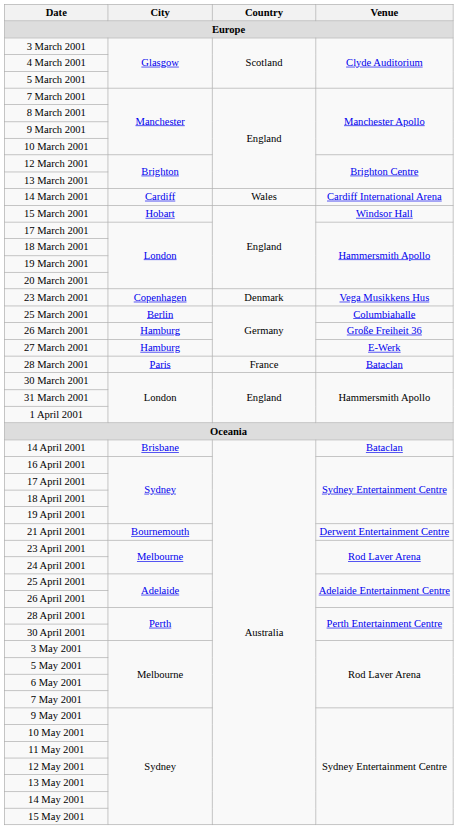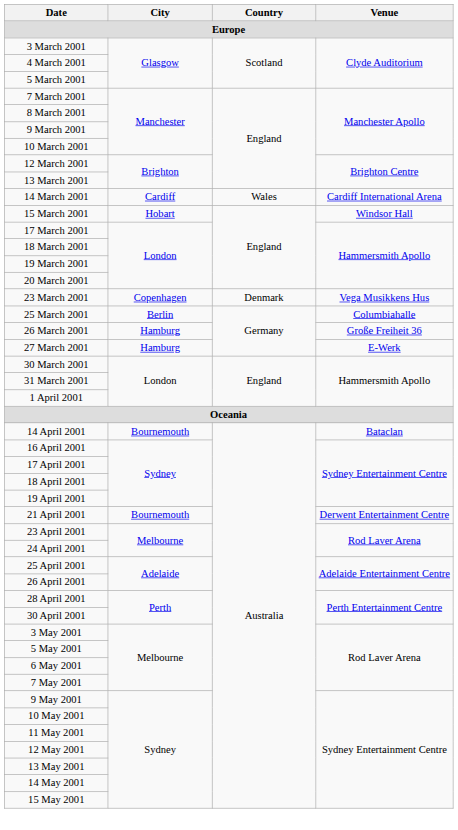 <table class="wikitable" style="text-align:center;">
 <tr>
 <th width="150">Date</th>
 <th width="150">City</th>
 <th width="150">Country</th>
 <th width="200">Venue</th>
 </tr>
 <tr bgcolor="#DDDDDD">
 <td colspan=4><strong>Europe</strong></td>
 </tr>
 <tr>
 <td>3 March 2001</td>
 <td rowspan="3"><a href='#'>Glasgow</a></td>
 <td rowspan="3">Scotland</td>
 <td rowspan="3"><a href='#'>Clyde Auditorium</a></td>
 </tr>
 <tr>
 <td>4 March 2001</td>
 </tr>
 <tr>
 <td>5 March 2001</td>
 </tr>
 <tr>
 <td>7 March 2001</td>
 <td rowspan="4"><a href='#'>Manchester</a></td>
 <td rowspan="6">England</td>
 <td rowspan="4"><a href='#'>Manchester Apollo</a></td>
 </tr>
 <tr>
 <td>8 March 2001</td>
 </tr>
 <tr>
 <td>9 March 2001</td>
 </tr>
 <tr>
 <td>10 March 2001</td>
 </tr>
 <tr>
 <td>12 March 2001</td>
 <td rowspan="2"><a href='#'>Brighton</a></td>
 <td rowspan="2"><a href='#'>Brighton Centre</a></td>
 </tr>
 <tr>
 <td>13 March 2001</td>
 </tr>
 <tr>
 <td>14 March 2001</td>
 <td><a href='#'>Cardiff</a></td>
 <td>Wales</td>
 <td><a href='#'>Cardiff International Arena</a></td>
 </tr>
 <tr>
 <td>15 March 2001</td>
 <td><a href='#'>Hobart</a></td>
 <td rowspan="5">England</td>
 <td><a href='#'>Windsor Hall</a></td>
 </tr>
 <tr>
 <td>17 March 2001</td>
 <td rowspan="4"><a href='#'>London</a></td>
 <td rowspan="4"><a href='#'>Hammersmith Apollo</a></td>
 </tr>
 <tr>
 <td>18 March 2001</td>
 </tr>
 <tr>
 <td>19 March 2001</td>
 </tr>
 <tr>
 <td>20 March 2001</td>
 </tr>
 <tr>
 <td>23 March 2001</td>
 <td><a href='#'>Copenhagen</a></td>
 <td>Denmark</td>
 <td><a href='#'>Vega Musikkens Hus</a></td>
 </tr>
 <tr>
 <td>25 March 2001</td>
 <td><a href='#'>Berlin</a></td>
 <td rowspan="3">Germany</td>
 <td><a href='#'>Columbiahalle</a></td>
 </tr>
 <tr>
 <td>26 March 2001</td>
 <td><a href='#'>Hamburg</a></td>
 <td><a href='#'>Große Freiheit 36</a></td>
 </tr>
 <tr>
 <td>27 March 2001</td>
 <td><a href='#'>Hamburg</a></td>
 <td><a href='#'>E-Werk</a></td>
 </tr>
 <tr>
-<td>28 March 2001</td>
-<td><a href='#'>Paris</a></td>
-<td>France</td>
-<td><a href='#'>Bataclan</a></td>
-</tr>
-<tr>
 <td>30 March 2001</td>
 <td rowspan="3">London</td>
 <td rowspan="3">England</td>
 <td rowspan="3">Hammersmith Apollo</td>
 </tr>
 <tr>
 <td>31 March 2001</td>
 </tr>
 <tr>
 <td>1 April 2001</td>
 </tr>
 <tr bgcolor="#DDDDDD">
 <td colspan=4><strong>Oceania</strong></td>
 </tr>
 <tr>
 <td>14 April 2001</td>
-<td><a href='#'>Brisbane</a></td>
+<td><a href='#'>Bournemouth</a></td>
 <td rowspan="23">Australia</td>
 <td><a href='#'>Bataclan</a></td>
 </tr>
 <tr>
 <td>16 April 2001</td>
 <td rowspan="4"><a href='#'>Sydney</a></td>
 <td rowspan="4"><a href='#'>Sydney Entertainment Centre</a></td>
 </tr>
 <tr>
 <td>17 April 2001</td>
 </tr>
 <tr>
 <td>18 April 2001</td>
 </tr>
 <tr>
 <td>19 April 2001</td>
 </tr>
 <tr>
 <td>21 April 2001</td>
 <td><a href='#'>Bournemouth</a></td>
 <td><a href='#'>Derwent Entertainment Centre</a></td>
 </tr>
 <tr>
 <td>23 April 2001</td>
 <td rowspan="2"><a href='#'>Melbourne</a></td>
 <td rowspan="2"><a href='#'>Rod Laver Arena</a></td>
 </tr>
 <tr>
 <td>24 April 2001</td>
 </tr>
 <tr>
 <td>25 April 2001</td>
 <td rowspan="2"><a href='#'>Adelaide</a></td>
 <td rowspan="2"><a href='#'>Adelaide Entertainment Centre</a></td>
 </tr>
 <tr>
 <td>26 April 2001</td>
 </tr>
 <tr>
 <td>28 April 2001</td>
 <td rowspan="2"><a href='#'>Perth</a></td>
 <td rowspan="2"><a href='#'>Perth Entertainment Centre</a></td>
 </tr>
 <tr>
 <td>30 April 2001</td>
 </tr>
 <tr>
 <td>3 May 2001</td>
 <td rowspan="4">Melbourne</td>
 <td rowspan="4">Rod Laver Arena</td>
 </tr>
 <tr>
 <td>5 May 2001</td>
 </tr>
 <tr>
 <td>6 May 2001</td>
 </tr>
 <tr>
 <td>7 May 2001</td>
 </tr>
 <tr>
 <td>9 May 2001</td>
 <td rowspan="7">Sydney</td>
 <td rowspan="7">Sydney Entertainment Centre</td>
 </tr>
 <tr>
 <td>10 May 2001</td>
 </tr>
 <tr>
 <td>11 May 2001</td>
 </tr>
 <tr>
 <td>12 May 2001</td>
 </tr>
 <tr>
 <td>13 May 2001</td>
 </tr>
 <tr>
 <td>14 May 2001</td>
 </tr>
 <tr>
 <td>15 May 2001</td>
 </tr>
 </table>
